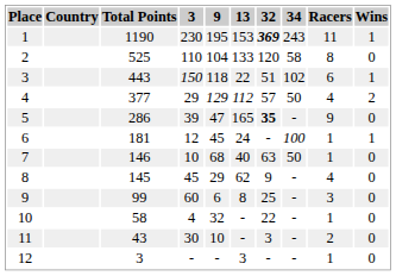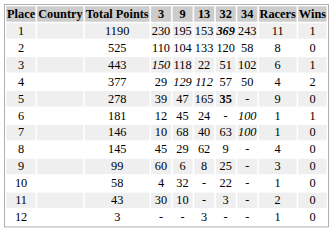 <table border="0" style="border: 1px solid #999; background-color:#FFFFFF; text-align:center">
 <tr align="center" bgcolor="#CCCCCC">
 <th>Place</th>
 <th>Country</th>
 <th>Total Points</th>
 <th>3</th>
 <th>9</th>
 <th>13</th>
 <th>32</th>
 <th>34</th>
 <th>Racers</th>
 <th>Wins</th>
 </tr>
 <tr bgcolor="#EFEFEF">
 <td>1</td>
 <td align="left"></td>
 <td>1190</td>
 <td>230</td>
 <td>195</td>
 <td>153</td>
 <td><strong><em>369</em></strong></td>
 <td>243</td>
 <td>11</td>
 <td>1</td>
 </tr>
 <tr>
 <td>2</td>
 <td align="left"></td>
 <td>525</td>
 <td>110</td>
 <td>104</td>
 <td>133</td>
 <td>120</td>
 <td>58</td>
 <td>8</td>
 <td>0</td>
 </tr>
 <tr bgcolor="#EFEFEF">
 <td>3</td>
 <td align="left"></td>
 <td>443</td>
 <td><em>150</em></td>
 <td>118</td>
 <td>22</td>
 <td>51</td>
 <td>102</td>
 <td>6</td>
 <td>1</td>
 </tr>
 <tr>
 <td>4</td>
 <td align="left"></td>
 <td>377</td>
 <td>29</td>
 <td><em>129</em></td>
 <td><em>112</em></td>
 <td>57</td>
 <td>50</td>
 <td>4</td>
 <td>2</td>
 </tr>
 <tr bgcolor="#EFEFEF">
 <td>5</td>
 <td align="left"></td>
-<td>286</td>
+<td>278</td>
 <td>39</td>
 <td>47</td>
 <td>165</td>
 <td><strong>35</strong></td>
 <td>-</td>
 <td>9</td>
 <td>0</td>
 </tr>
 <tr>
 <td>6</td>
 <td align="left"></td>
 <td>181</td>
 <td>12</td>
 <td>45</td>
 <td>24</td>
 <td>-</td>
 <td><em>100</em></td>
 <td>1</td>
 <td>1</td>
 </tr>
 <tr bgcolor="#EFEFEF">
 <td>7</td>
 <td align="left"></td>
 <td>146</td>
 <td>10</td>
 <td>68</td>
 <td>40</td>
 <td>63</td>
-<td>50</td>
+<td><em>100</em></td>
 <td>1</td>
 <td>0</td>
 </tr>
 <tr>
 <td>8</td>
 <td align="left"></td>
 <td>145</td>
 <td>45</td>
 <td>29</td>
 <td>62</td>
 <td>9</td>
 <td>-</td>
 <td>4</td>
 <td>0</td>
 </tr>
 <tr bgcolor="#EFEFEF">
 <td>9</td>
 <td align="left"></td>
 <td>99</td>
 <td>60</td>
 <td>6</td>
 <td>8</td>
 <td>25</td>
 <td>-</td>
 <td>3</td>
 <td>0</td>
 </tr>
 <tr>
 <td>10</td>
 <td align="left"></td>
 <td>58</td>
 <td>4</td>
 <td>32</td>
 <td>-</td>
 <td>22</td>
 <td>-</td>
 <td>1</td>
 <td>0</td>
 </tr>
 <tr bgcolor="#EFEFEF">
 <td>11</td>
 <td align="left"></td>
 <td>43</td>
 <td>30</td>
 <td>10</td>
 <td>-</td>
 <td>3</td>
 <td>-</td>
 <td>2</td>
 <td>0</td>
 </tr>
 <tr>
 <td>12</td>
 <td align="left"></td>
 <td>3</td>
 <td>-</td>
 <td>-</td>
 <td>3</td>
 <td>-</td>
 <td>-</td>
 <td>1</td>
 <td>0</td>
 </tr>
 </table>
